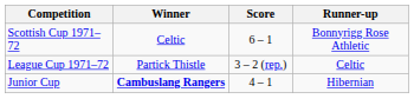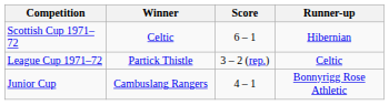 <table class="wikitable" style="text-align: center;">
 <tr>
 <th width=140>Competition</th>
 <th width=150>Winner</th>
 <th width=80>Score</th>
 <th width=150>Runner-up</th>
 </tr>
 <tr>
 <td align=left><a href='#'>Scottish Cup 1971–72</a></td>
 <td><a href='#'>Celtic</a></td>
 <td align=center>6 – 1</td>
-<td><a href='#'>Bonnyrigg Rose Athletic</a></td>
+<td><a href='#'>Hibernian</a></td>
 </tr>
 <tr>
 <td align=left><a href='#'>League Cup 1971–72</a></td>
 <td><a href='#'>Partick Thistle</a></td>
 <td align=center>3 – 2 (<a href='#'>rep.</a>)</td>
 <td><a href='#'>Celtic</a></td>
 </tr>
 <tr>
 <td align=left><a href='#'>Junior Cup</a></td>
-<td><strong><a href='#'>Cambuslang Rangers</a></strong></td>
+<td><a href='#'>Cambuslang Rangers</a></td>
 <td align=center>4 – 1</td>
-<td><a href='#'>Hibernian</a></td>
+<td><a href='#'>Bonnyrigg Rose Athletic</a></td>
 </tr>
 </table>
